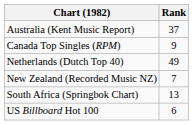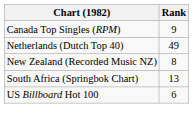 <table class="wikitable sortable">
 <tr>
 <th>Chart (1982)</th>
 <th>Rank</th>
-</tr>
-<tr>
-<td>Australia (Kent Music Report)</td>
-<td align="center">37</td>
 </tr>
 <tr>
 <td>Canada Top Singles (<em>RPM</em>)</td>
 <td align="center">9</td>
 </tr>
 <tr>
 <td>Netherlands (Dutch Top 40)</td>
 <td style="text-align:center;">49</td>
 </tr>
 <tr>
 <td>New Zealand (Recorded Music NZ)</td>
-<td align="center">7</td>
+<td align="center">8</td>
 </tr>
 <tr>
 <td>South Africa (Springbok Chart)</td>
 <td align="center">13</td>
 </tr>
 <tr>
 <td>US <em>Billboard</em> Hot 100</td>
 <td style="text-align:center;">6</td>
 </tr>
 </table>
